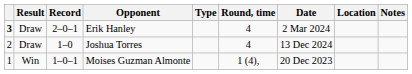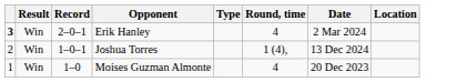 <table class="wikitable" style="text-align:center">
 <tr>
 <th></th>
 <th>Result</th>
 <th>Record</th>
 <th>Opponent</th>
 <th>Type</th>
 <th>Round, time</th>
 <th>Date</th>
 <th>Location</th>
-<th>Notes</th>
 </tr>
 <tr>
 <td><strong>3</strong></td>
-<td>Draw</td>
+<td>Win</td>
 <td>2–0–1</td>
 <td align=left>Erik Hanley</td>
 <td></td>
 <td>4</td>
 <td>2 Mar 2024</td>
 <td align=left></td>
-<td></td>
 </tr>
 <tr>
 <td>2</td>
-<td>Draw</td>
-<td>1–0</td>
+<td>Win</td>
+<td>1–0–1</td>
 <td align=left>Joshua Torres</td>
 <td></td>
-<td>4</td>
+<td>1 (4), </td>
 <td>13 Dec 2024</td>
 <td align=left></td>
-<td></td>
 </tr>
 <tr>
 <td>1</td>
 <td>Win</td>
-<td>1–0–1</td>
+<td>1–0</td>
 <td align=left>Moises Guzman Almonte</td>
 <td></td>
-<td>1 (4), </td>
+<td>4</td>
 <td>20 Dec 2023</td>
 <td align=left></td>
-<td></td>
 </tr>
 </table>
